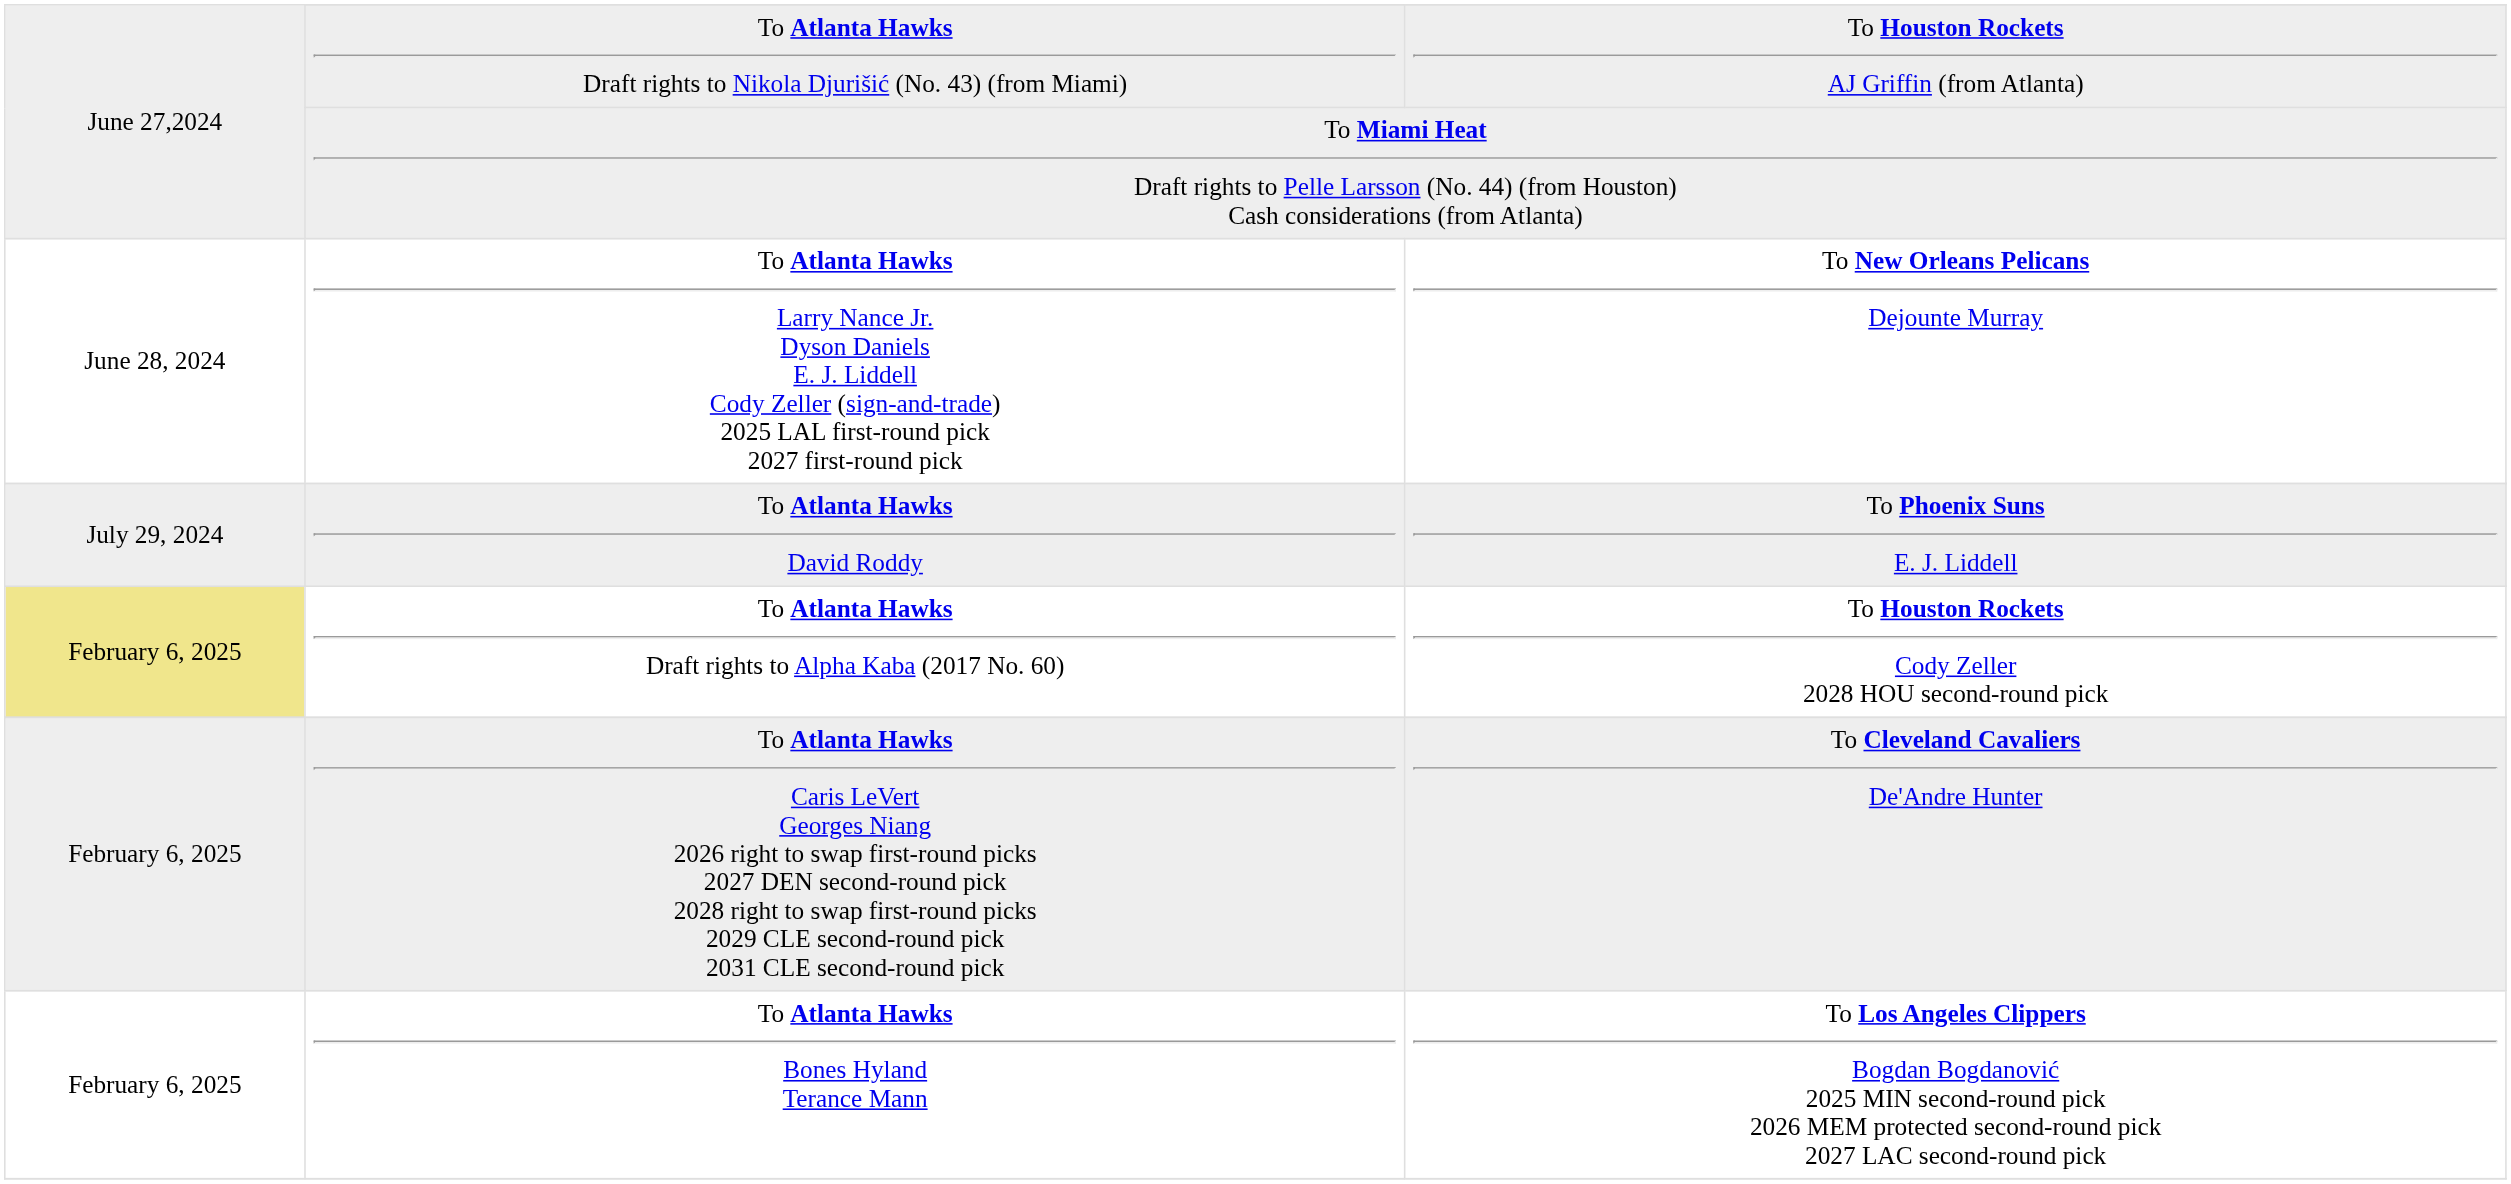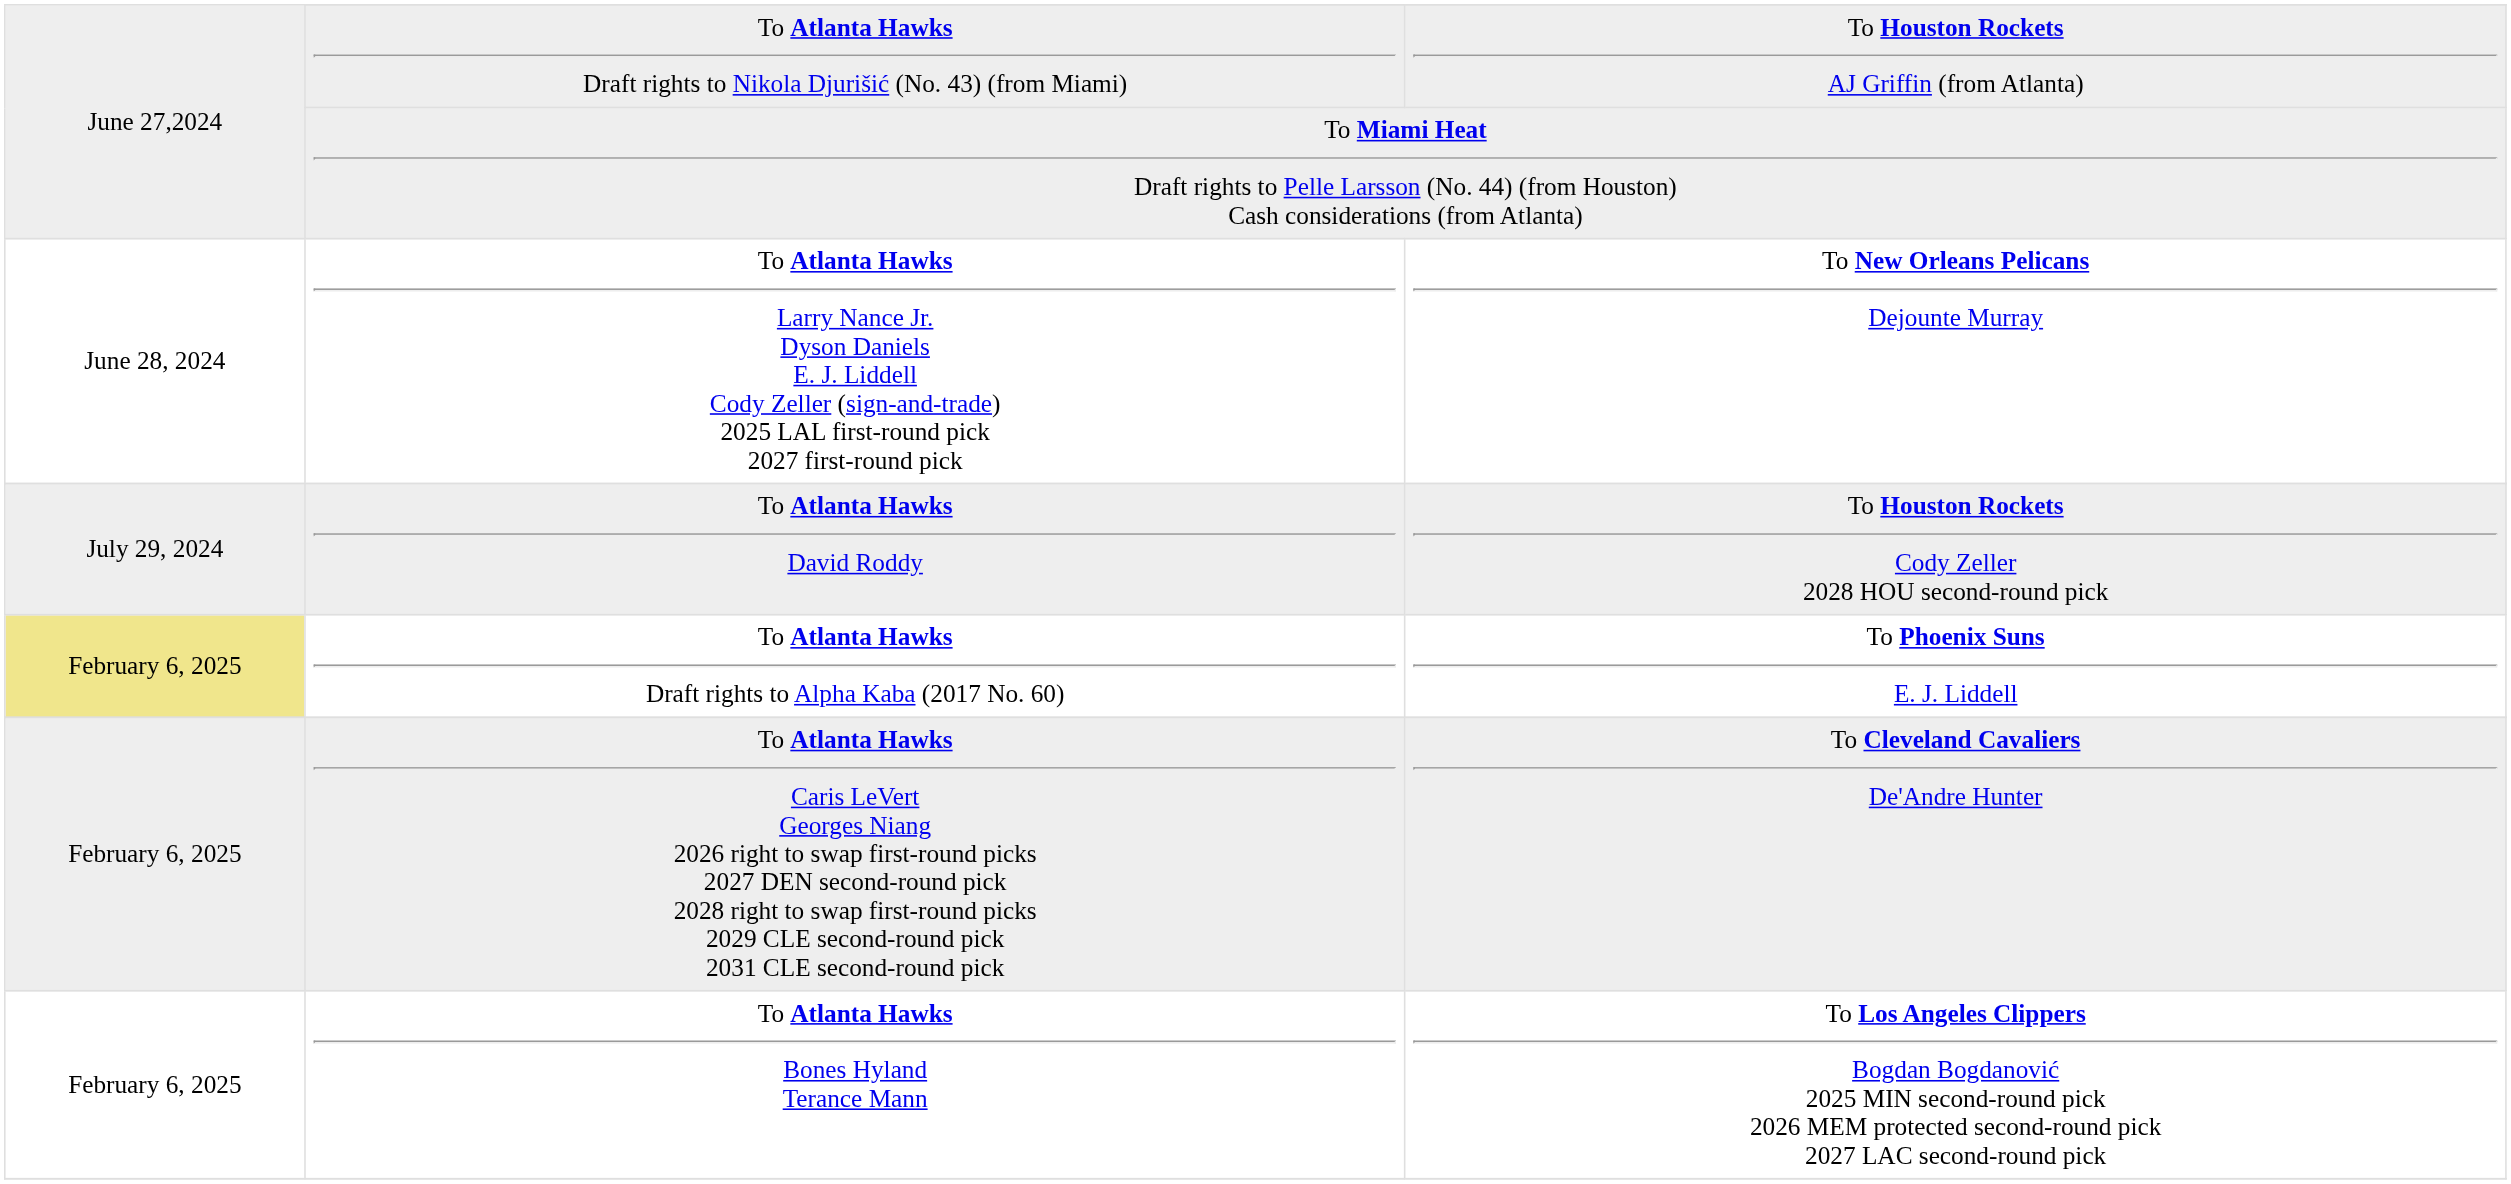 <table border=1 style="border-collapse:collapse; text-align: center; width: 100%" bordercolor="#DFDFDF"  cellpadding="5">
 <tr bgcolor="eeeeee">
 <td style="width:12%" rowspan=3>June 27,2024</td>
 </tr>
 <tr bgcolor="#eee">
 <td style="width:30%" valign="top">To <strong><a href='#'>Atlanta Hawks</a></strong><hr>Draft rights to <a href='#'>Nikola Djurišić</a> (No. 43) (from Miami)</td>
 <td style="width:30%" valign="top">To <strong><a href='#'>Houston Rockets</a></strong><hr><a href='#'>AJ Griffin</a> (from Atlanta)</td>
 </tr>
 <tr bgcolor="#eee">
 <td colspan="2" style="width:30%" valign="top">To <strong><a href='#'>Miami Heat</a></strong><hr>Draft rights to <a href='#'>Pelle Larsson</a> (No. 44) (from Houston)<br>Cash considerations (from Atlanta)</td>
 </tr>
 <tr>
 <td style="width:12%">June 28, 2024</td>
 <td style="width:44%" valign="top">To <strong><a href='#'>Atlanta Hawks</a></strong><hr><a href='#'>Larry Nance Jr.</a><br><a href='#'>Dyson Daniels</a><br><a href='#'>E. J. Liddell</a><br><a href='#'>Cody Zeller</a> (<a href='#'>sign-and-trade</a>)<br>2025 LAL first-round pick<br>2027  first-round pick</td>
 <td style="width:44%" valign="top">To <strong><a href='#'>New Orleans Pelicans</a></strong><hr><a href='#'>Dejounte Murray</a></td>
 </tr>
 <tr>
 </tr>
 <tr bgcolor="eeeeee">
 <td style="width:12%">July 29, 2024</td>
 <td style="width:44%" valign="top">To <strong><a href='#'>Atlanta Hawks</a></strong><hr><a href='#'>David Roddy</a></td>
-<td style="width:44%" valign="top">To <strong><a href='#'>Phoenix Suns</a></strong><hr><a href='#'>E. J. Liddell</a></td>
+<td style="width:44%" valign="top">To <strong><a href='#'>Houston Rockets</a></strong><hr><a href='#'>Cody Zeller</a><br>2028 HOU second-round pick</td>
 </tr>
 <tr>
 <td style="background: khaki; width:12%">February 6, 2025</td>
 <td style="width:44%" valign="top">To <strong><a href='#'>Atlanta Hawks</a></strong><hr>Draft rights to <a href='#'>Alpha Kaba</a> (2017 No. 60)</td>
-<td style="width:44%" valign="top">To <strong><a href='#'>Houston Rockets</a></strong><hr><a href='#'>Cody Zeller</a><br>2028 HOU second-round pick</td>
+<td style="width:44%" valign="top">To <strong><a href='#'>Phoenix Suns</a></strong><hr><a href='#'>E. J. Liddell</a></td>
 </tr>
 <tr>
 </tr>
 <tr bgcolor="eeeeee">
 <td style="width:12%">February 6, 2025</td>
 <td style="width:44%" valign="top">To <strong><a href='#'>Atlanta Hawks</a></strong><hr><a href='#'>Caris LeVert</a><br><a href='#'>Georges Niang</a><br>2026 right to swap first-round picks<br>2027 DEN second-round pick<br>2028 right to swap first-round picks<br>2029 CLE second-round pick<br>2031 CLE second-round pick</td>
 <td style="width:44%" valign="top">To <strong><a href='#'>Cleveland Cavaliers</a></strong><hr><a href='#'>De'Andre Hunter</a></td>
 </tr>
 <tr>
 <td style="width:12%">February 6, 2025</td>
 <td style="width:44%" valign="top">To <strong><a href='#'>Atlanta Hawks</a></strong><hr><a href='#'>Bones Hyland</a><br><a href='#'>Terance Mann</a></td>
 <td style="width:44%" valign="top">To <strong><a href='#'>Los Angeles Clippers</a></strong><hr><a href='#'>Bogdan Bogdanović</a><br>2025 MIN second-round pick<br>2026 MEM protected second-round pick<br>2027 LAC second-round pick</td>
 </tr>
 <tr>
 </tr>
 </table>
